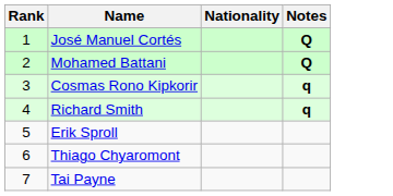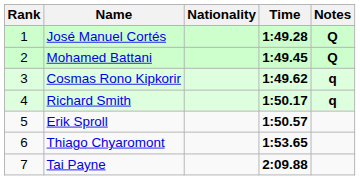 <table class="wikitable sortable" style="text-align:center">
 <tr>
 <th>Rank</th>
 <th>Name</th>
 <th>Nationality</th>
+<th>Time</th>
 <th>Notes</th>
 </tr>
 <tr bgcolor=ccffcc>
 <td>1</td>
 <td align=left><a href='#'>José Manuel Cortés</a></td>
 <td align=left></td>
+<td><strong>1:49.28</strong></td>
 <td><strong>Q</strong></td>
 </tr>
 <tr bgcolor=ccffcc>
 <td>2</td>
 <td align=left><a href='#'>Mohamed Battani</a></td>
 <td align=left></td>
+<td><strong>1:49.45</strong></td>
 <td><strong>Q</strong></td>
 </tr>
 <tr bgcolor=ddffdd>
 <td>3</td>
 <td align=left><a href='#'>Cosmas Rono Kipkorir</a></td>
 <td align=left></td>
+<td><strong>1:49.62</strong></td>
 <td><strong>q</strong></td>
 </tr>
 <tr bgcolor=ddffdd>
 <td>4</td>
 <td align=left><a href='#'>Richard Smith</a></td>
 <td align=left></td>
+<td><strong>1:50.17</strong></td>
 <td><strong>q</strong></td>
 </tr>
 <tr>
 <td>5</td>
 <td align=left><a href='#'>Erik Sproll</a></td>
 <td align=left></td>
+<td><strong>1:50.57</strong></td>
 <td></td>
 </tr>
 <tr>
 <td>6</td>
 <td align=left><a href='#'>Thiago Chyaromont</a></td>
 <td align=left></td>
+<td><strong>1:53.65</strong></td>
 <td></td>
 </tr>
 <tr>
 <td>7</td>
 <td align=left><a href='#'>Tai Payne</a></td>
 <td align=left></td>
+<td><strong>2:09.88</strong></td>
 <td></td>
 </tr>
 </table>
